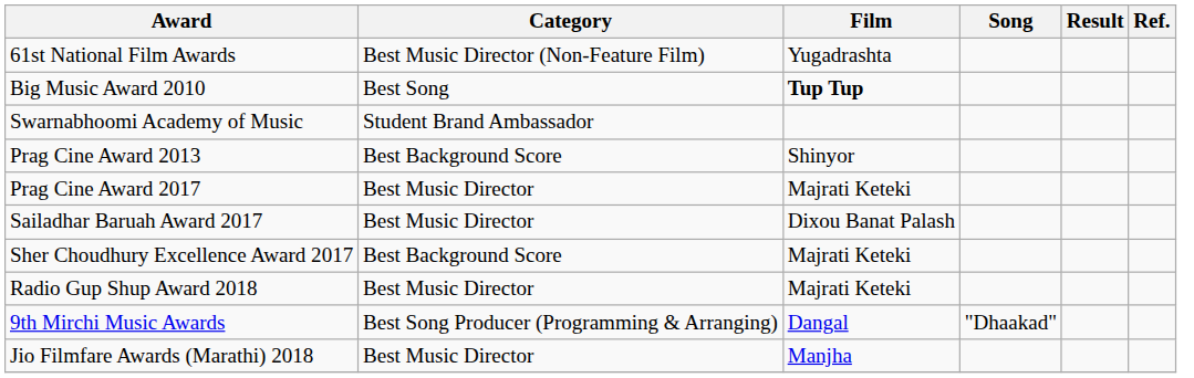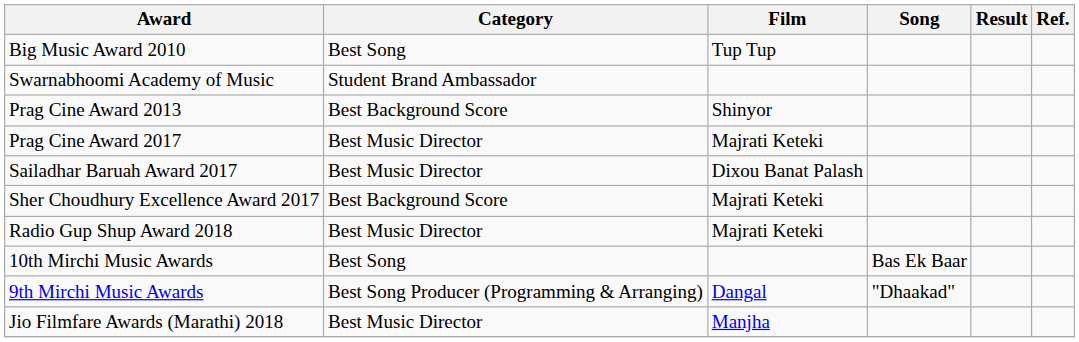 <table class="wikitable sortable">
 <tr>
 <th>Award</th>
 <th>Category</th>
 <th>Film</th>
 <th>Song</th>
 <th>Result</th>
 <th>Ref.</th>
 </tr>
 <tr>
-<td>61st National Film Awards</td>
-<td>Best Music Director (Non-Feature Film)</td>
-<td>Yugadrashta</td>
-<td></td>
-<td></td>
-<td></td>
-</tr>
-<tr>
 <td>Big Music Award 2010</td>
 <td>Best Song</td>
-<td><strong>Tup Tup</strong></td>
+<td>Tup Tup</td>
 <td></td>
 <td></td>
 <td></td>
 </tr>
 <tr>
 <td>Swarnabhoomi Academy of Music</td>
 <td>Student Brand Ambassador</td>
 <td></td>
 <td></td>
 <td></td>
 <td></td>
 </tr>
 <tr>
 <td>Prag Cine Award 2013</td>
 <td>Best Background Score</td>
 <td>Shinyor</td>
 <td></td>
 <td></td>
 <td></td>
 </tr>
 <tr>
 <td>Prag Cine Award 2017</td>
 <td>Best Music Director</td>
 <td>Majrati Keteki</td>
 <td></td>
 <td></td>
 <td></td>
 </tr>
 <tr>
 <td>Sailadhar Baruah Award 2017</td>
 <td>Best Music Director</td>
 <td>Dixou Banat Palash</td>
 <td></td>
 <td></td>
 <td></td>
 </tr>
 <tr>
 <td>Sher Choudhury Excellence Award 2017</td>
 <td>Best Background Score</td>
 <td>Majrati Keteki</td>
 <td></td>
 <td></td>
 <td></td>
 </tr>
 <tr>
 <td>Radio Gup Shup Award 2018</td>
 <td>Best Music Director</td>
 <td>Majrati Keteki</td>
 <td></td>
 <td></td>
 <td></td>
 </tr>
 <tr>
+<td>10th Mirchi Music Awards</td>
+<td>Best Song</td>
+<td></td>
+<td>Bas Ek Baar</td>
+<td></td>
+<td></td>
+</tr>
+<tr>
 <td><a href='#'>9th Mirchi Music Awards</a></td>
 <td>Best Song Producer (Programming & Arranging)</td>
 <td><a href='#'>Dangal</a></td>
 <td>"Dhaakad"</td>
 <td></td>
 <td></td>
 </tr>
 <tr>
 <td>Jio Filmfare Awards (Marathi) 2018</td>
 <td>Best Music Director</td>
 <td><a href='#'>Manjha</a></td>
 <td></td>
 <td></td>
 <td></td>
 </tr>
 <tr>
 </tr>
 </table>
